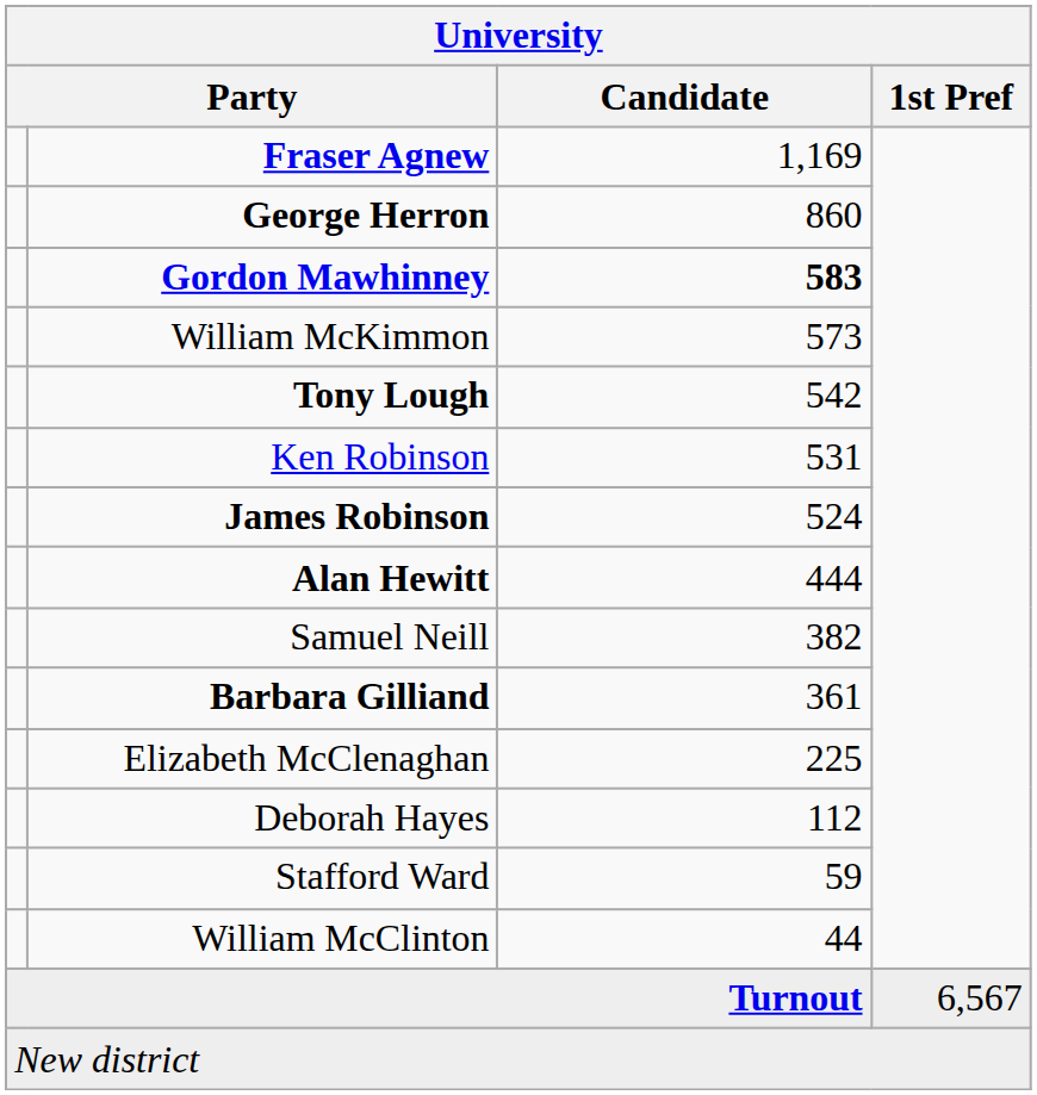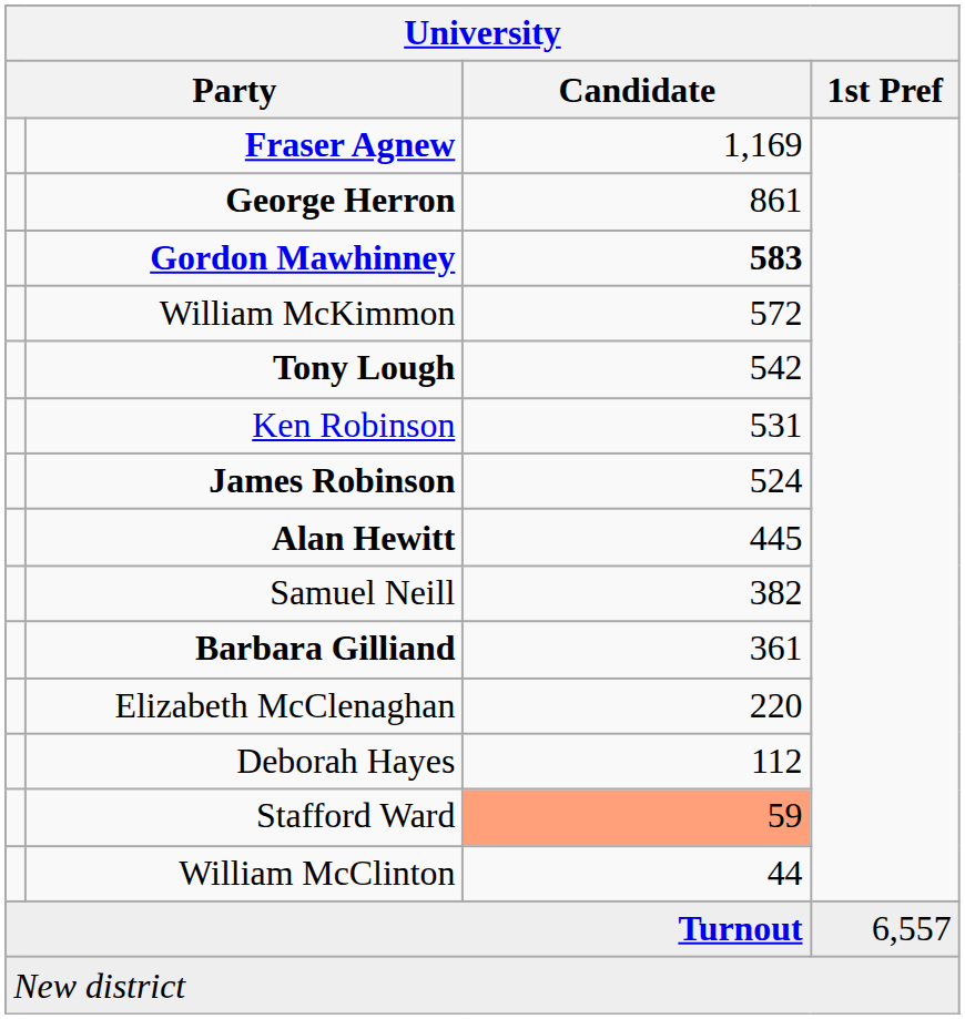 <table class="wikitable">
 <tr>
 <th colspan="4" align="center"><a href='#'>University</a></th>
 </tr>
 <tr>
 <th colspan="2" align="center" width=200>Party</th>
 <th width=150>Candidate</th>
 <th width=60>1st Pref</th>
 </tr>
 <tr>
 <td></td>
 <td align="right"><strong><a href='#'>Fraser Agnew</a></strong></td>
 <td align="right">1,169</td>
 </tr>
 <tr>
 <td></td>
 <td align="right"><strong>George Herron</strong></td>
-<td align="right">860</td>
+<td align="right">861</td>
 </tr>
 <tr>
 <td></td>
 <td align="right"><strong><a href='#'>Gordon Mawhinney</a></strong></td>
 <td align="right"><strong>583</strong></td>
 </tr>
 <tr>
 <td></td>
 <td align="right">William McKimmon</td>
-<td align="right">573</td>
+<td align="right">572</td>
 </tr>
 <tr>
 <td></td>
 <td align="right"><strong>Tony Lough</strong></td>
 <td align="right">542</td>
 </tr>
 <tr>
 <td></td>
 <td align="right"><a href='#'>Ken Robinson</a></td>
 <td align="right">531</td>
 </tr>
 <tr>
 <td></td>
 <td align="right"><strong>James Robinson</strong></td>
 <td align="right">524</td>
 </tr>
 <tr>
 <td></td>
 <td align="right"><strong>Alan Hewitt</strong></td>
-<td align="right">444</td>
+<td align="right">445</td>
 </tr>
 <tr>
 <td></td>
 <td align="right">Samuel Neill</td>
 <td align="right">382</td>
 </tr>
 <tr>
 <td></td>
 <td align="right"><strong>Barbara Gilliand</strong></td>
 <td align="right">361</td>
 </tr>
 <tr>
 <td></td>
 <td align="right">Elizabeth McClenaghan</td>
-<td align="right">225</td>
+<td align="right">220</td>
 </tr>
 <tr>
 <td></td>
 <td align="right">Deborah Hayes</td>
 <td align="right">112</td>
 </tr>
 <tr>
 <td></td>
 <td align="right">Stafford Ward</td>
-<td align="right">59</td>
+<td align="right" style="background: lightsalmon;">59</td>
 </tr>
 <tr>
 <td></td>
 <td align="right">William McClinton</td>
 <td align="right">44</td>
 </tr>
 <tr bgcolor="EEEEEE">
 <td colspan=3 align="right"><strong><a href='#'>Turnout</a></strong></td>
-<td align="right">6,567</td>
+<td align="right">6,557</td>
 </tr>
 <tr>
 <td colspan=4 bgcolor="EEEEEE"><em>New district</em></td>
 </tr>
 </table>
